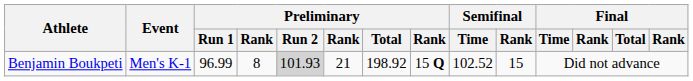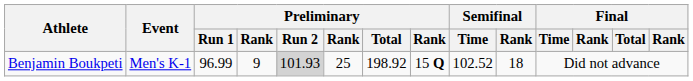 <table class="wikitable" style="font-size:90%">
 <tr>
 <th rowspan="2">Athlete</th>
 <th rowspan="2">Event</th>
 <th colspan="6">Preliminary</th>
 <th colspan="2">Semifinal</th>
 <th colspan="4">Final</th>
 </tr>
 <tr style="font-size:95%">
 <th>Run 1</th>
 <th>Rank</th>
 <th>Run 2</th>
 <th>Rank</th>
 <th>Total</th>
 <th>Rank</th>
 <th>Time</th>
 <th>Rank</th>
 <th>Time</th>
 <th>Rank</th>
 <th>Total</th>
 <th>Rank</th>
 </tr>
 <tr align=center>
 <td align=left><a href='#'>Benjamin Boukpeti</a></td>
 <td align=left><a href='#'>Men's K-1</a></td>
 <td>96.99</td>
-<td>8</td>
+<td>9</td>
 <td style="background: lightgrey;">101.93</td>
-<td>21</td>
+<td>25</td>
 <td>198.92</td>
 <td>15 <strong>Q</strong></td>
 <td>102.52</td>
-<td>15</td>
+<td>18</td>
 <td colspan=4>Did not advance</td>
 </tr>
 </table>
